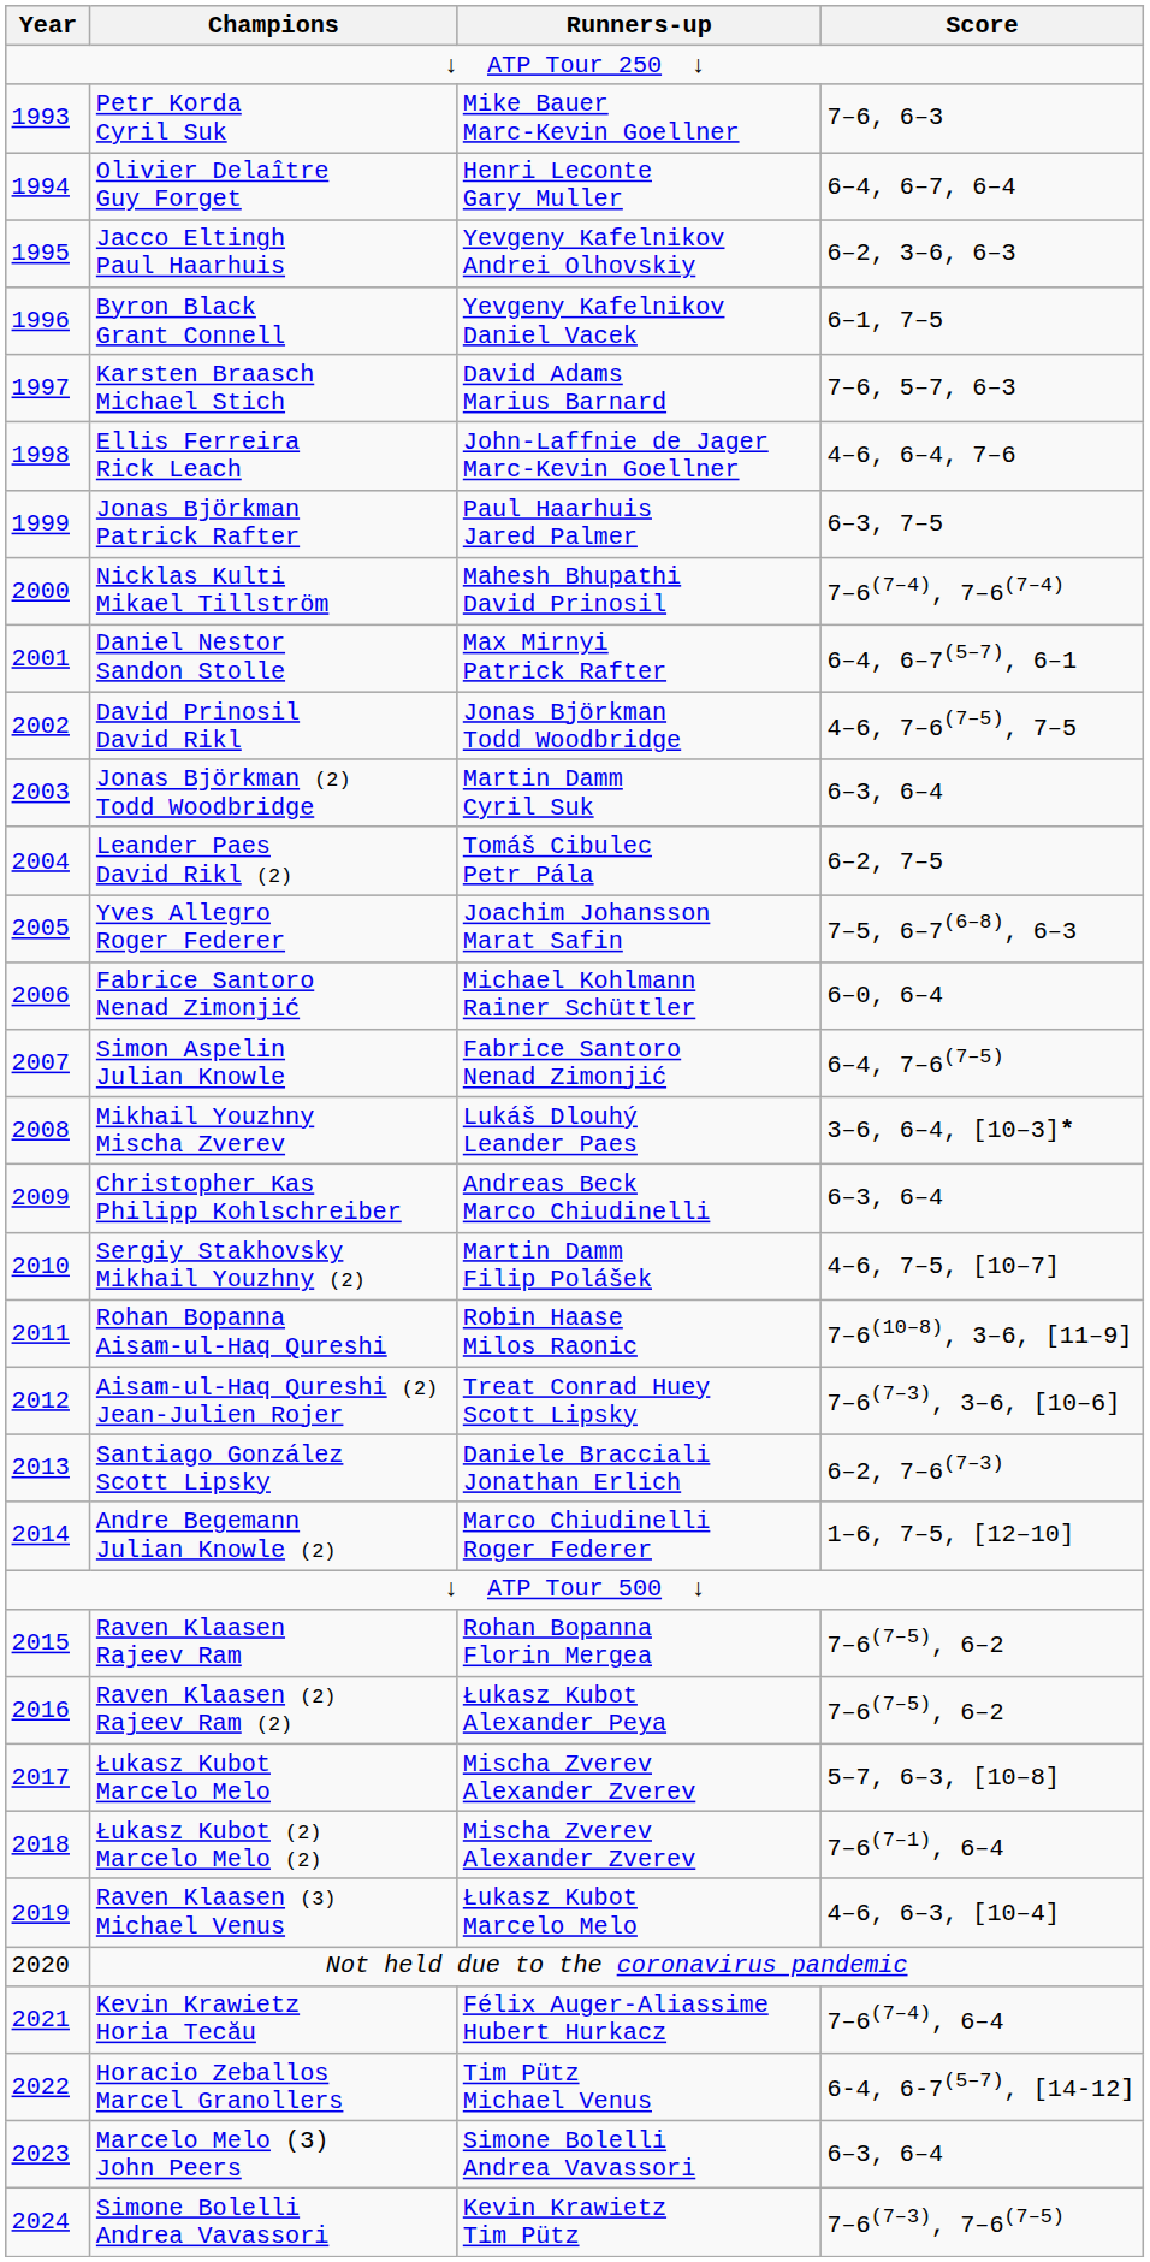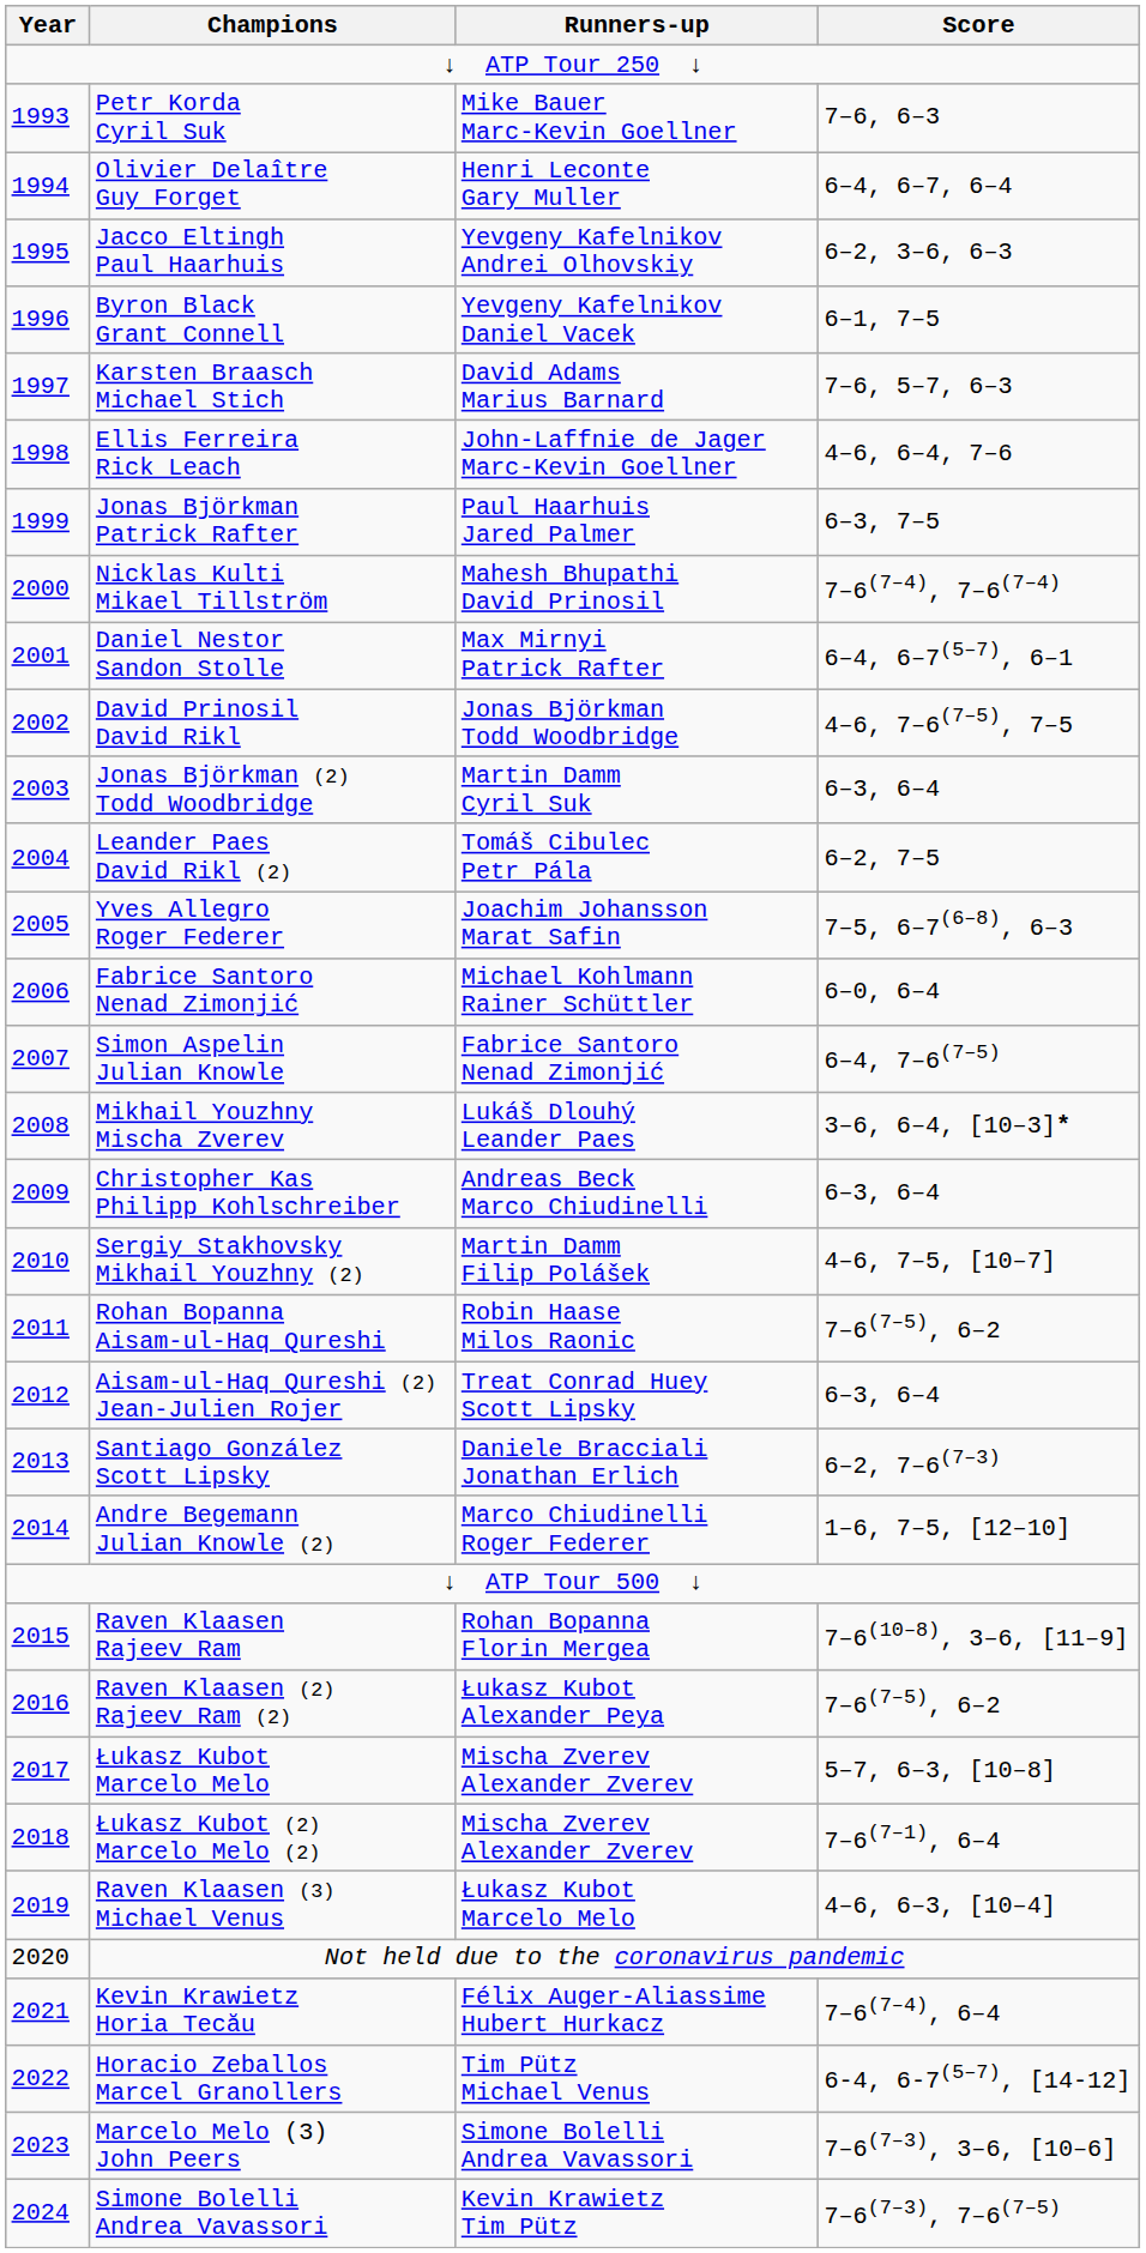 <table class="wikitable">
 <tr>
 <th style="width:40px">Year</th>
 <th style="width:200px">Champions</th>
 <th style="width:200px">Runners-up</th>
 <th style="width:180px" class="unsortable">Score</th>
 </tr>
 <tr>
 <td colspan=5 align=center>↓  <a href='#'>ATP Tour 250</a>  ↓</td>
 </tr>
 <tr>
 <td><a href='#'>1993</a></td>
 <td> <a href='#'>Petr Korda</a> <br>  <a href='#'>Cyril Suk</a></td>
 <td> <a href='#'>Mike Bauer</a> <br>  <a href='#'>Marc-Kevin Goellner</a></td>
 <td>7–6, 6–3</td>
 </tr>
 <tr>
 <td><a href='#'>1994</a></td>
 <td> <a href='#'>Olivier Delaître</a> <br>  <a href='#'>Guy Forget</a></td>
 <td> <a href='#'>Henri Leconte</a> <br>  <a href='#'>Gary Muller</a></td>
 <td>6–4, 6–7, 6–4</td>
 </tr>
 <tr>
 <td><a href='#'>1995</a></td>
 <td> <a href='#'>Jacco Eltingh</a> <br>  <a href='#'>Paul Haarhuis</a></td>
 <td> <a href='#'>Yevgeny Kafelnikov</a> <br>  <a href='#'>Andrei Olhovskiy</a></td>
 <td>6–2, 3–6, 6–3</td>
 </tr>
 <tr>
 <td><a href='#'>1996</a></td>
 <td> <a href='#'>Byron Black</a> <br>  <a href='#'>Grant Connell</a></td>
 <td> <a href='#'>Yevgeny Kafelnikov</a> <br>  <a href='#'>Daniel Vacek</a></td>
 <td>6–1, 7–5</td>
 </tr>
 <tr>
 <td><a href='#'>1997</a></td>
 <td> <a href='#'>Karsten Braasch</a> <br>  <a href='#'>Michael Stich</a></td>
 <td> <a href='#'>David Adams</a> <br>  <a href='#'>Marius Barnard</a></td>
 <td>7–6, 5–7, 6–3</td>
 </tr>
 <tr>
 <td><a href='#'>1998</a></td>
 <td> <a href='#'>Ellis Ferreira</a> <br>  <a href='#'>Rick Leach</a></td>
 <td> <a href='#'>John-Laffnie de Jager</a> <br>  <a href='#'>Marc-Kevin Goellner</a></td>
 <td>4–6, 6–4, 7–6</td>
 </tr>
 <tr>
 <td><a href='#'>1999</a></td>
 <td> <a href='#'>Jonas Björkman</a> <br>  <a href='#'>Patrick Rafter</a></td>
 <td> <a href='#'>Paul Haarhuis</a> <br>  <a href='#'>Jared Palmer</a></td>
 <td>6–3, 7–5</td>
 </tr>
 <tr>
 <td><a href='#'>2000</a></td>
 <td> <a href='#'>Nicklas Kulti</a> <br>  <a href='#'>Mikael Tillström</a></td>
 <td> <a href='#'>Mahesh Bhupathi</a> <br>  <a href='#'>David Prinosil</a></td>
 <td>7–6<sup>(7–4)</sup>, 7–6<sup>(7–4)</sup></td>
 </tr>
 <tr>
 <td><a href='#'>2001</a></td>
 <td> <a href='#'>Daniel Nestor</a> <br>  <a href='#'>Sandon Stolle</a></td>
 <td> <a href='#'>Max Mirnyi</a> <br>  <a href='#'>Patrick Rafter</a></td>
 <td>6–4, 6–7<sup>(5–7)</sup>, 6–1</td>
 </tr>
 <tr>
 <td><a href='#'>2002</a></td>
 <td> <a href='#'>David Prinosil</a> <br>  <a href='#'>David Rikl</a></td>
 <td> <a href='#'>Jonas Björkman</a> <br>  <a href='#'>Todd Woodbridge</a></td>
 <td>4–6, 7–6<sup>(7–5)</sup>, 7–5</td>
 </tr>
 <tr>
 <td><a href='#'>2003</a></td>
 <td> <a href='#'>Jonas Björkman</a> <small>(2)</small><br>  <a href='#'>Todd Woodbridge</a></td>
 <td> <a href='#'>Martin Damm</a> <br>  <a href='#'>Cyril Suk</a></td>
 <td>6–3, 6–4</td>
 </tr>
 <tr>
 <td><a href='#'>2004</a></td>
 <td> <a href='#'>Leander Paes</a> <br>  <a href='#'>David Rikl</a> <small>(2)</small></td>
 <td> <a href='#'>Tomáš Cibulec</a> <br>  <a href='#'>Petr Pála</a></td>
 <td>6–2, 7–5</td>
 </tr>
 <tr>
 <td><a href='#'>2005</a></td>
 <td> <a href='#'>Yves Allegro</a> <br>  <a href='#'>Roger Federer</a></td>
 <td> <a href='#'>Joachim Johansson</a> <br>  <a href='#'>Marat Safin</a></td>
 <td>7–5, 6–7<sup>(6–8)</sup>, 6–3</td>
 </tr>
 <tr>
 <td><a href='#'>2006</a></td>
 <td> <a href='#'>Fabrice Santoro</a> <br>  <a href='#'>Nenad Zimonjić</a></td>
 <td> <a href='#'>Michael Kohlmann</a> <br>  <a href='#'>Rainer Schüttler</a></td>
 <td>6–0, 6–4</td>
 </tr>
 <tr>
 <td><a href='#'>2007</a></td>
 <td> <a href='#'>Simon Aspelin</a> <br>  <a href='#'>Julian Knowle</a></td>
 <td> <a href='#'>Fabrice Santoro</a> <br>  <a href='#'>Nenad Zimonjić</a></td>
 <td>6–4, 7–6<sup>(7–5)</sup></td>
 </tr>
 <tr>
 <td><a href='#'>2008</a></td>
 <td> <a href='#'>Mikhail Youzhny</a> <br>  <a href='#'>Mischa Zverev</a></td>
 <td> <a href='#'>Lukáš Dlouhý</a> <br>  <a href='#'>Leander Paes</a></td>
 <td>3–6, 6–4, [10–3]<strong>*</strong></td>
 </tr>
 <tr>
 <td><a href='#'>2009</a></td>
 <td> <a href='#'>Christopher Kas</a> <br>   <a href='#'>Philipp Kohlschreiber</a></td>
 <td> <a href='#'>Andreas Beck</a> <br>  <a href='#'>Marco Chiudinelli</a></td>
 <td>6–3, 6–4</td>
 </tr>
 <tr>
 <td><a href='#'>2010</a></td>
 <td> <a href='#'>Sergiy Stakhovsky</a><br> <a href='#'>Mikhail Youzhny</a> <small>(2)</small></td>
 <td> <a href='#'>Martin Damm</a><br> <a href='#'>Filip Polášek</a></td>
 <td>4–6, 7–5, [10–7]</td>
 </tr>
 <tr>
 <td><a href='#'>2011</a></td>
 <td> <a href='#'>Rohan Bopanna</a><br> <a href='#'>Aisam-ul-Haq Qureshi</a></td>
 <td> <a href='#'>Robin Haase</a><br> <a href='#'>Milos Raonic</a></td>
-<td>7–6<sup>(10–8)</sup>, 3–6, [11–9]</td>
+<td>7–6<sup>(7–5)</sup>, 6–2</td>
 </tr>
 <tr>
 <td><a href='#'>2012</a></td>
 <td> <a href='#'>Aisam-ul-Haq Qureshi</a> <small>(2)</small> <br>  <a href='#'>Jean-Julien Rojer</a></td>
 <td> <a href='#'>Treat Conrad Huey</a> <br>  <a href='#'>Scott Lipsky</a></td>
-<td>7–6<sup>(7–3)</sup>, 3–6, [10–6]</td>
+<td>6–3, 6–4</td>
 </tr>
 <tr>
 <td><a href='#'>2013</a></td>
 <td> <a href='#'>Santiago González</a> <br>  <a href='#'>Scott Lipsky</a></td>
 <td> <a href='#'>Daniele Bracciali</a> <br>  <a href='#'>Jonathan Erlich</a></td>
 <td>6–2, 7–6<sup>(7–3)</sup></td>
 </tr>
 <tr>
 <td><a href='#'>2014</a></td>
 <td> <a href='#'>Andre Begemann</a> <br>  <a href='#'>Julian Knowle</a> <small>(2)</small></td>
 <td> <a href='#'>Marco Chiudinelli</a> <br>  <a href='#'>Roger Federer</a></td>
 <td>1–6, 7–5, [12–10]</td>
 </tr>
 <tr>
 <td colspan=5 align=center>↓  <a href='#'>ATP Tour 500</a>  ↓</td>
 </tr>
 <tr>
 <td><a href='#'>2015</a></td>
 <td> <a href='#'>Raven Klaasen</a> <br>  <a href='#'>Rajeev Ram</a></td>
 <td> <a href='#'>Rohan Bopanna</a> <br>  <a href='#'>Florin Mergea</a></td>
-<td>7–6<sup>(7–5)</sup>, 6–2</td>
+<td>7–6<sup>(10–8)</sup>, 3–6, [11–9]</td>
 </tr>
 <tr>
 <td><a href='#'>2016</a></td>
 <td> <a href='#'>Raven Klaasen</a> <small>(2)</small> <br>  <a href='#'>Rajeev Ram</a> <small>(2)</small></td>
 <td> <a href='#'>Łukasz Kubot</a> <br>  <a href='#'>Alexander Peya</a></td>
 <td>7–6<sup>(7–5)</sup>, 6–2</td>
 </tr>
 <tr>
 <td><a href='#'>2017</a></td>
 <td> <a href='#'>Łukasz Kubot</a> <br> <a href='#'>Marcelo Melo</a></td>
 <td> <a href='#'>Mischa Zverev</a><br> <a href='#'>Alexander Zverev</a></td>
 <td>5–7, 6–3, [10–8]</td>
 </tr>
 <tr>
 <td><a href='#'>2018</a></td>
 <td> <a href='#'>Łukasz Kubot</a> <small>(2)</small><br> <a href='#'>Marcelo Melo</a> <small>(2)</small></td>
 <td> <a href='#'>Mischa Zverev</a><br> <a href='#'>Alexander Zverev</a></td>
 <td>7–6<sup>(7–1)</sup>, 6–4</td>
 </tr>
 <tr>
 <td><a href='#'>2019</a></td>
 <td> <a href='#'>Raven Klaasen</a> <small>(3)</small><br> <a href='#'>Michael Venus</a></td>
 <td> <a href='#'>Łukasz Kubot</a> <br> <a href='#'>Marcelo Melo</a></td>
 <td>4–6, 6–3, [10–4]</td>
 </tr>
 <tr>
 <td>2020</td>
 <td colspan="3" style="text-align:center;"><em>Not held due to the <a href='#'>coronavirus pandemic</a></em></td>
 </tr>
 <tr>
 <td><a href='#'>2021</a></td>
 <td> <a href='#'>Kevin Krawietz</a> <br> <a href='#'>Horia Tecău</a></td>
 <td> <a href='#'>Félix Auger-Aliassime</a> <br> <a href='#'>Hubert Hurkacz</a></td>
 <td>7–6<sup>(7–4)</sup>, 6–4</td>
 </tr>
 <tr>
 <td><a href='#'>2022</a></td>
 <td> <a href='#'>Horacio Zeballos</a><br> <a href='#'>Marcel Granollers</a></td>
 <td> <a href='#'>Tim Pütz</a><br>  <a href='#'> Michael Venus</a></td>
 <td>6-4, 6-7<sup>(5–7)</sup>, [14-12]</td>
 </tr>
 <tr>
 <td><a href='#'>2023</a></td>
 <td> <a href='#'>Marcelo Melo</a> (3)<br> <a href='#'>John Peers</a></td>
 <td> <a href='#'>Simone Bolelli</a><br>  <a href='#'>Andrea Vavassori</a></td>
-<td>6–3, 6–4</td>
+<td>7–6<sup>(7–3)</sup>, 3–6, [10–6]</td>
 </tr>
 <tr>
 <td><a href='#'>2024</a></td>
 <td> <a href='#'>Simone Bolelli</a><br> <a href='#'>Andrea Vavassori</a></td>
 <td> <a href='#'>Kevin Krawietz</a><br> <a href='#'>Tim Pütz</a></td>
 <td>7–6<sup>(7–3)</sup>, 7–6<sup>(7–5)</sup></td>
 </tr>
 </table>
